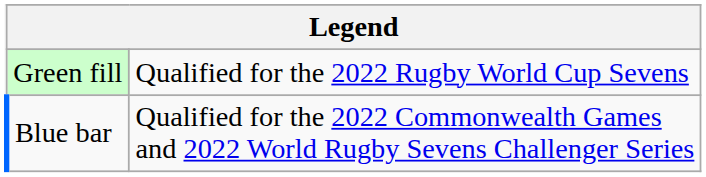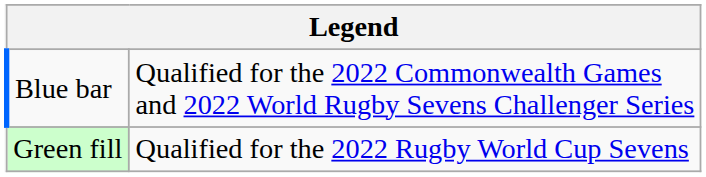 <table class="wikitable">
 <tr>
 <th colspan=2>Legend</th>
 </tr>
 <tr>
+<td style="border-left:3px solid #06f;">Blue bar</td>
+<td>Qualified for the <a href='#'>2022 Commonwealth Games</a> <br> and <a href='#'>2022 World Rugby Sevens Challenger Series</a></td>
+</tr>
+<tr>
 <td bgcolor="ccffcc">Green fill</td>
 <td>Qualified for the <a href='#'>2022 Rugby World Cup Sevens</a></td>
 </tr>
-<tr>
-<td style="border-left:3px solid #06f;">Blue bar</td>
-<td>Qualified for the <a href='#'>2022 Commonwealth Games</a> <br> and <a href='#'>2022 World Rugby Sevens Challenger Series</a></td>
-</tr>
 </table>
